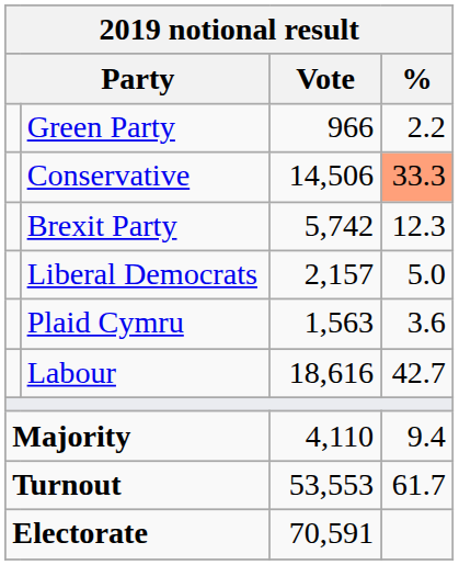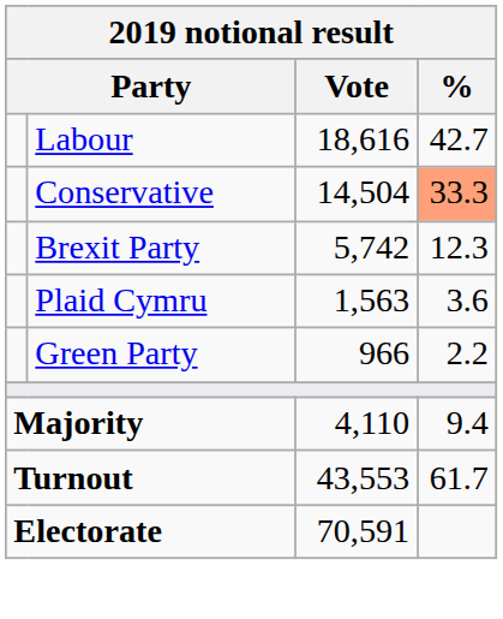 <table class="wikitable">
 <tr>
 <th colspan="4">2019 notional result  </th>
 </tr>
 <tr>
 <th colspan="2" bgcolor="#DDDDFF" width="130px">Party</th>
 <th bgcolor="#DDDDFF" width="50px">Vote</th>
 <th bgcolor="#DDDDFF" width="30px">%</th>
 </tr>
 <tr>
 <td></td>
-<td><a href='#'>Green Party</a></td>
-<td align="right">966</td>
-<td align="right">2.2</td>
+<td><a href='#'>Labour</a></td>
+<td align="right">18,616</td>
+<td align="right">42.7</td>
 </tr>
 <tr>
 <td></td>
 <td><a href='#'>Conservative</a></td>
-<td align="right">14,506</td>
+<td align="right">14,504</td>
 <td align="right" style="background: lightsalmon;">33.3</td>
 </tr>
 <tr>
 <td></td>
 <td><a href='#'>Brexit Party</a></td>
 <td align="right">5,742</td>
 <td align="right">12.3</td>
 </tr>
 <tr>
 <td></td>
-<td><a href='#'>Liberal Democrats</a></td>
-<td align="right">2,157</td>
-<td align="right">5.0</td>
-</tr>
-<tr>
-<td></td>
 <td><a href='#'>Plaid Cymru</a></td>
 <td align="right">1,563</td>
 <td align="right">3.6</td>
 </tr>
 <tr>
 <td></td>
-<td><a href='#'>Labour</a></td>
-<td align="right">18,616</td>
-<td align="right">42.7</td>
+<td><a href='#'>Green Party</a></td>
+<td align="right">966</td>
+<td align="right">2.2</td>
 </tr>
 <tr>
 <td colspan="4" bgcolor="#EAECF0"></td>
 </tr>
 <tr>
 <td colspan="2"><strong>Majority</strong></td>
 <td align="right">4,110</td>
 <td align="right">9.4</td>
 </tr>
 <tr>
 <td colspan="2"><strong>Turnout</strong></td>
-<td align="right">53,553</td>
+<td align="right">43,553</td>
 <td align="right">61.7</td>
 </tr>
 <tr>
 <td colspan="2"><strong>Electorate</strong></td>
 <td align="right">70,591</td>
 </tr>
 </table>
